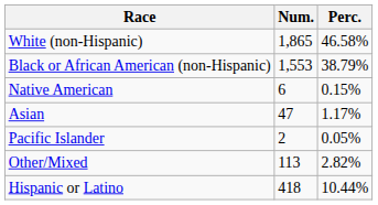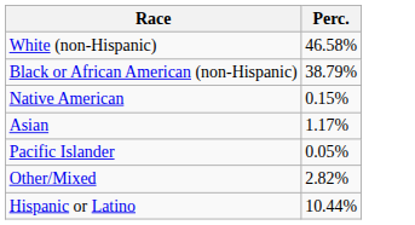 <table class="wikitable">
 <tr>
 <th>Race</th>
-<th>Num.</th>
 <th>Perc.</th>
 </tr>
 <tr>
 <td><a href='#'>White</a> (non-Hispanic)</td>
-<td>1,865</td>
 <td>46.58%</td>
 </tr>
 <tr>
 <td><a href='#'>Black or African American</a> (non-Hispanic)</td>
-<td>1,553</td>
 <td>38.79%</td>
 </tr>
 <tr>
 <td><a href='#'>Native American</a></td>
-<td>6</td>
 <td>0.15%</td>
 </tr>
 <tr>
 <td><a href='#'>Asian</a></td>
-<td>47</td>
 <td>1.17%</td>
 </tr>
 <tr>
 <td><a href='#'>Pacific Islander</a></td>
-<td>2</td>
 <td>0.05%</td>
 </tr>
 <tr>
 <td><a href='#'>Other/Mixed</a></td>
-<td>113</td>
 <td>2.82%</td>
 </tr>
 <tr>
 <td><a href='#'>Hispanic</a> or <a href='#'>Latino</a></td>
-<td>418</td>
 <td>10.44%</td>
 </tr>
 </table>
